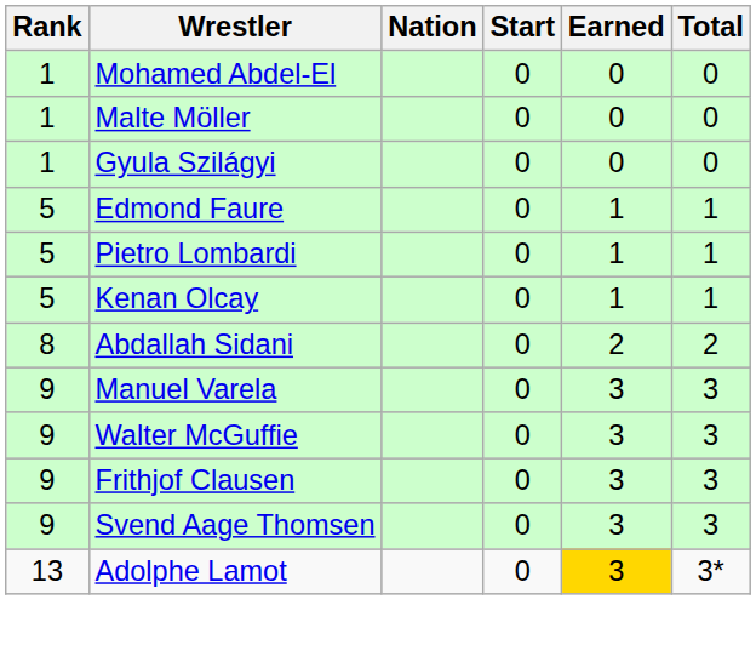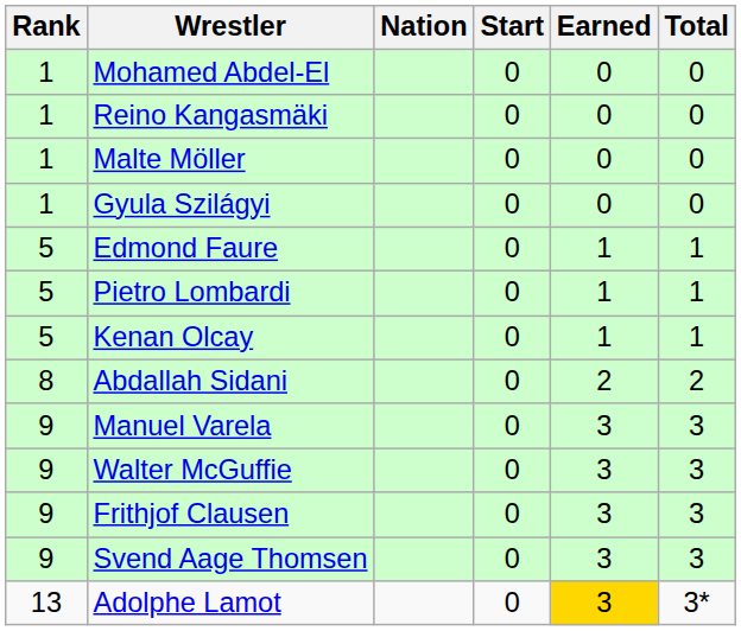 <table class="wikitable sortable" style="text-align:center;">
 <tr>
 <th>Rank</th>
 <th>Wrestler</th>
 <th>Nation</th>
 <th>Start</th>
 <th>Earned</th>
 <th>Total</th>
 </tr>
 <tr style="background:#cfc;">
 <td>1</td>
 <td align=left><a href='#'>Mohamed Abdel-El</a></td>
+<td align=left></td>
+<td>0</td>
+<td>0</td>
+<td>0</td>
+</tr>
+<tr style="background:#cfc;">
+<td>1</td>
+<td align=left><a href='#'>Reino Kangasmäki</a></td>
 <td align=left></td>
 <td>0</td>
 <td>0</td>
 <td>0</td>
 </tr>
 <tr style="background:#cfc;">
 <td>1</td>
 <td align=left><a href='#'>Malte Möller</a></td>
 <td align=left></td>
 <td>0</td>
 <td>0</td>
 <td>0</td>
 </tr>
 <tr style="background:#cfc;">
 <td>1</td>
 <td align=left><a href='#'>Gyula Szilágyi</a></td>
 <td align=left></td>
 <td>0</td>
 <td>0</td>
 <td>0</td>
 </tr>
 <tr style="background:#cfc;">
 <td>5</td>
 <td align=left><a href='#'>Edmond Faure</a></td>
 <td align=left></td>
 <td>0</td>
 <td>1</td>
 <td>1</td>
 </tr>
 <tr style="background:#cfc;">
 <td>5</td>
 <td align=left><a href='#'>Pietro Lombardi</a></td>
 <td align=left></td>
 <td>0</td>
 <td>1</td>
 <td>1</td>
 </tr>
 <tr style="background:#cfc;">
 <td>5</td>
 <td align=left><a href='#'>Kenan Olcay</a></td>
 <td align=left></td>
 <td>0</td>
 <td>1</td>
 <td>1</td>
 </tr>
 <tr style="background:#cfc;">
 <td>8</td>
 <td align=left><a href='#'>Abdallah Sidani</a></td>
 <td align=left></td>
 <td>0</td>
 <td>2</td>
 <td>2</td>
 </tr>
 <tr style="background:#cfc;">
 <td>9</td>
 <td align=left><a href='#'>Manuel Varela</a></td>
 <td align=left></td>
 <td>0</td>
 <td>3</td>
 <td>3</td>
 </tr>
 <tr style="background:#cfc;">
 <td>9</td>
 <td align=left><a href='#'>Walter McGuffie</a></td>
 <td align=left></td>
 <td>0</td>
 <td>3</td>
 <td>3</td>
 </tr>
 <tr style="background:#cfc;">
 <td>9</td>
 <td align=left><a href='#'>Frithjof Clausen</a></td>
 <td align=left></td>
 <td>0</td>
 <td>3</td>
 <td>3</td>
 </tr>
 <tr style="background:#cfc;">
 <td>9</td>
 <td align=left><a href='#'>Svend Aage Thomsen</a></td>
 <td align=left></td>
 <td>0</td>
 <td>3</td>
 <td>3</td>
 </tr>
 <tr>
 <td>13</td>
 <td align=left><a href='#'>Adolphe Lamot</a></td>
 <td align=left></td>
 <td>0</td>
 <td style="background: gold;">3</td>
 <td>3*</td>
 </tr>
 </table>
